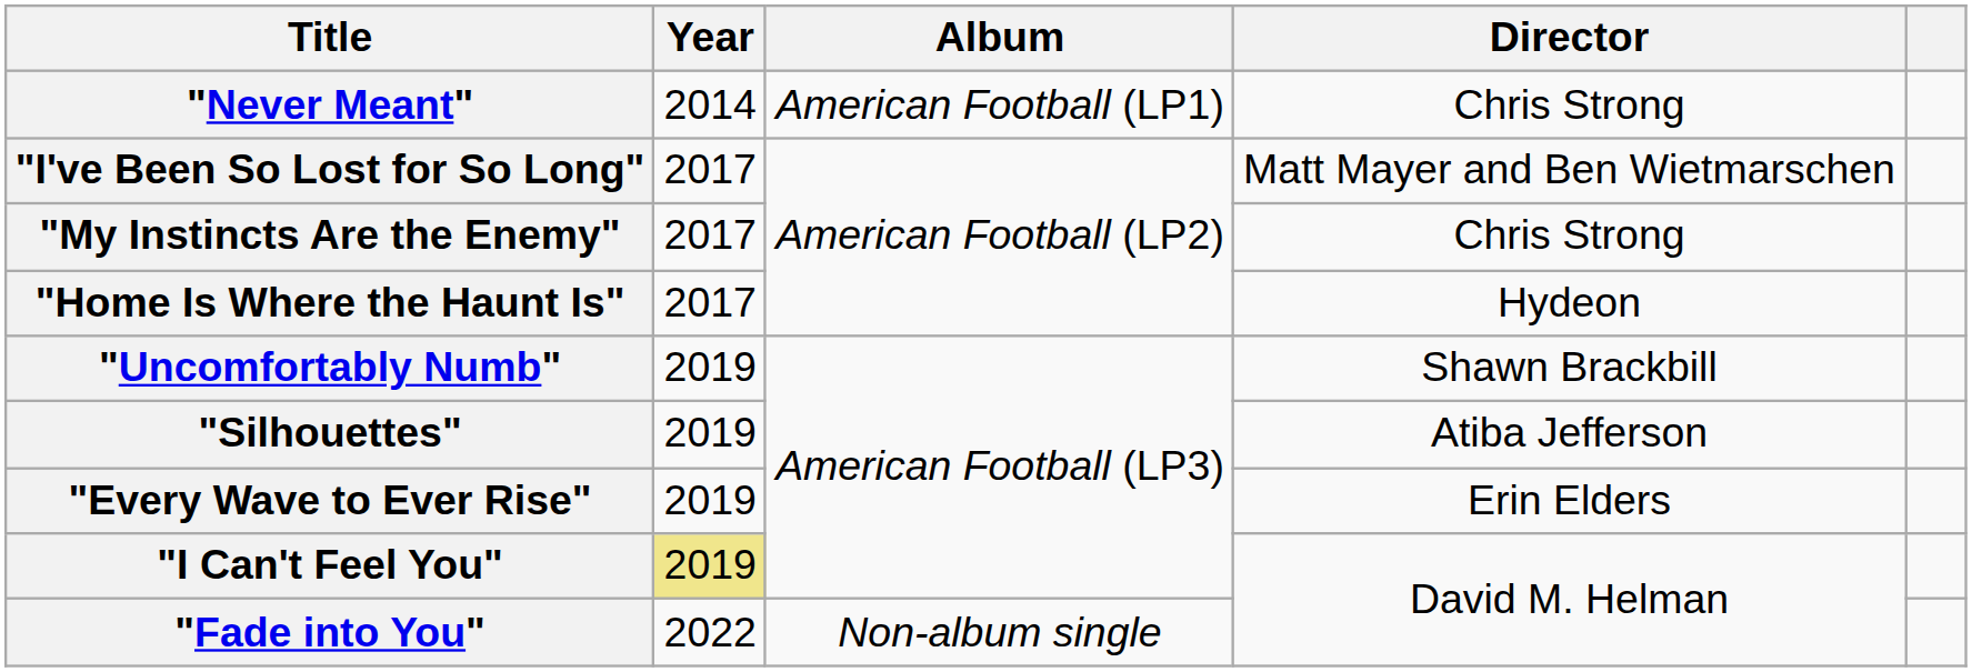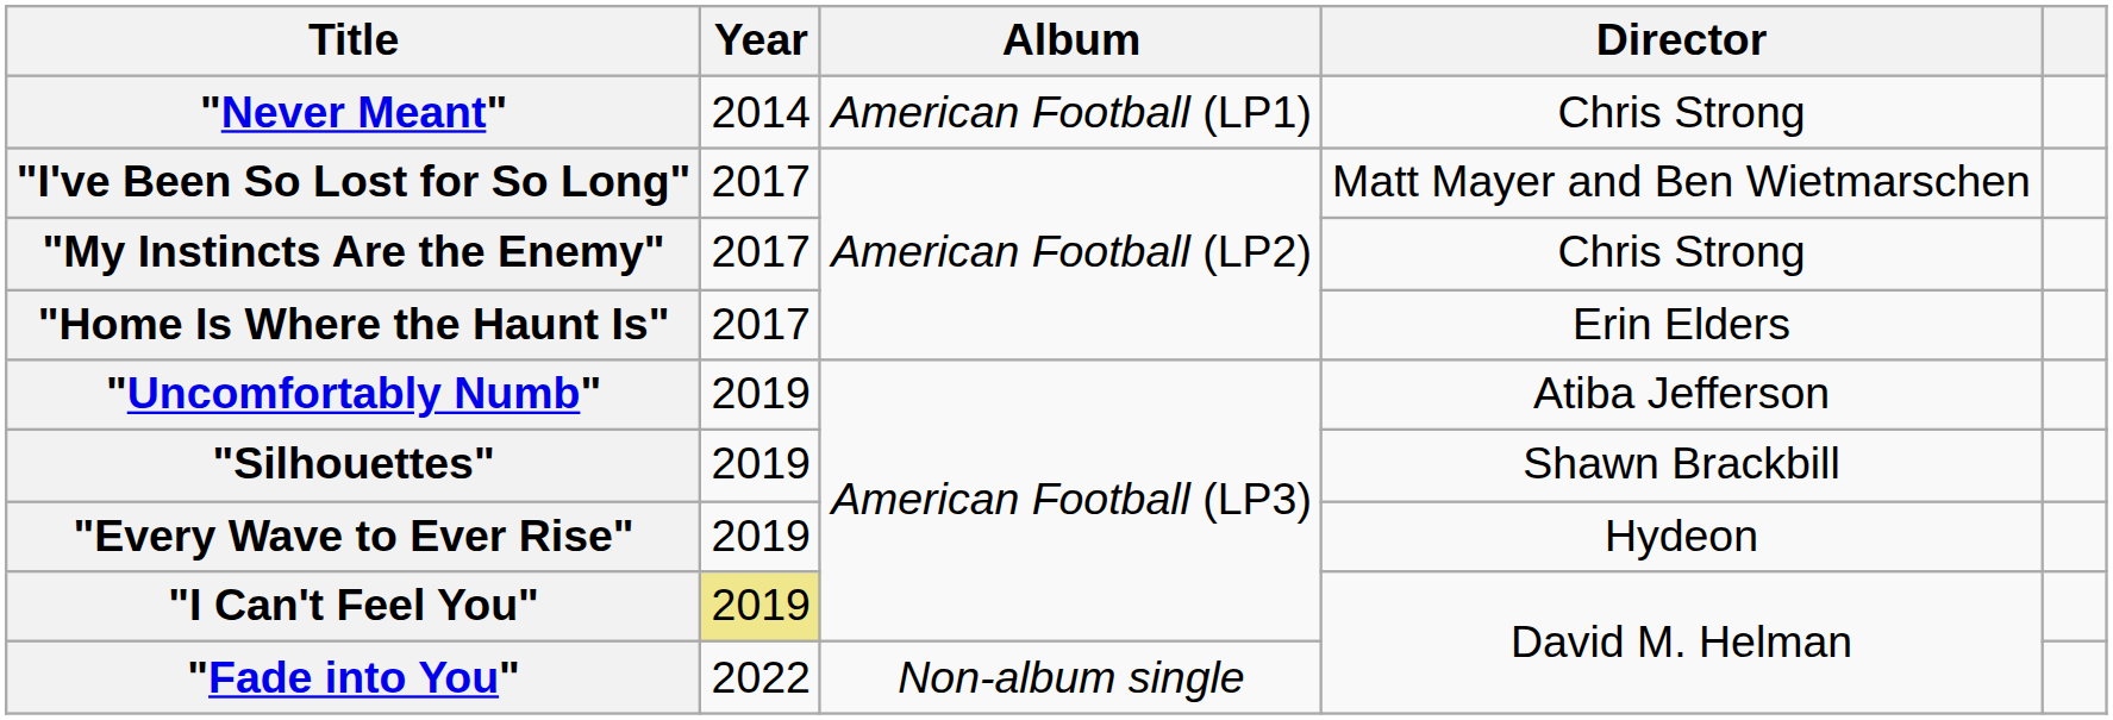 <table class="wikitable plainrowheaders" style="text-align:center;">
 <tr>
 <th scope="col">Title</th>
 <th scope="col">Year</th>
 <th scope="col">Album</th>
 <th scope="col">Director</th>
 <th scope="col" style="width:1em;"></th>
 </tr>
 <tr>
 <th scope="row">"<a href='#'>Never Meant</a>"</th>
 <td>2014</td>
 <td><em>American Football</em> (LP1)</td>
 <td>Chris Strong</td>
 <td></td>
 </tr>
 <tr>
 <th scope="row">"I've Been So Lost for So Long"</th>
 <td>2017</td>
 <td rowspan="3"><em>American Football</em> (LP2)</td>
 <td>Matt Mayer and Ben Wietmarschen</td>
 <td></td>
 </tr>
 <tr>
 <th scope="row">"My Instincts Are the Enemy"</th>
 <td>2017</td>
 <td>Chris Strong</td>
 <td></td>
 </tr>
 <tr>
 <th scope="row">"Home Is Where the Haunt Is"</th>
 <td>2017</td>
-<td>Hydeon</td>
+<td>Erin Elders</td>
 <td></td>
 </tr>
 <tr>
 <th scope="row">"<a href='#'>Uncomfortably Numb</a>" <br></th>
 <td>2019</td>
 <td rowspan="4"><em>American Football</em> (LP3)</td>
-<td>Shawn Brackbill</td>
+<td>Atiba Jefferson</td>
 <td></td>
 </tr>
 <tr>
 <th scope="row">"Silhouettes"</th>
 <td>2019</td>
-<td>Atiba Jefferson</td>
+<td>Shawn Brackbill</td>
 <td></td>
 </tr>
 <tr>
 <th scope="row">"Every Wave to Ever Rise" <br></th>
 <td>2019</td>
-<td>Erin Elders</td>
+<td>Hydeon</td>
 <td></td>
 </tr>
 <tr>
 <th scope="row">"I Can't Feel You" <br></th>
 <td style="background: khaki;">2019</td>
 <td rowspan="2">David M. Helman</td>
 <td></td>
 </tr>
 <tr>
 <th scope="row">"<a href='#'>Fade into You</a>" <br></th>
 <td>2022</td>
 <td><em>Non-album single</em></td>
 <td></td>
 </tr>
 </table>
